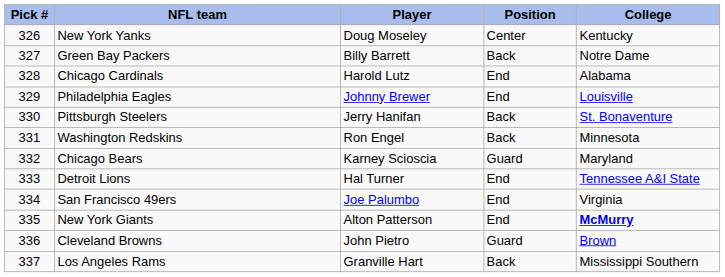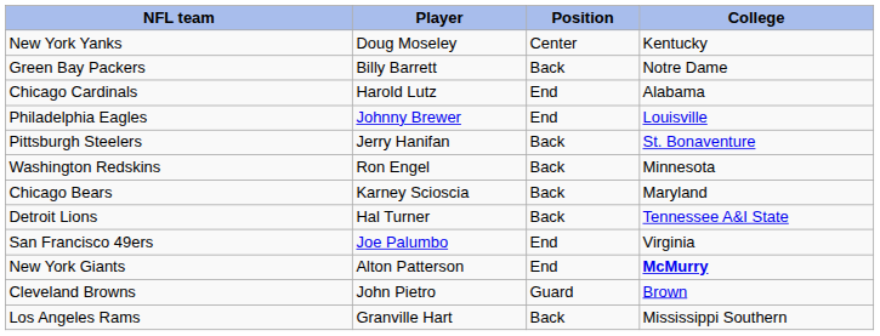 <table class="wikitable sortable sortable" style="width: 100%">
 <tr>
-<th style="background:#A8BDEC;" width=7%>Pick #</th>
 <th width=40% style="background:#A8BDEC;">NFL team</th>
 <th width=20% style="background:#A8BDEC;">Player</th>
 <th width=13% style="background:#A8BDEC;">Position</th>
 <th style="background:#A8BDEC;">College</th>
 </tr>
 <tr>
-<td align=center>326</td>
 <td>New York Yanks</td>
 <td>Doug Moseley</td>
 <td>Center</td>
 <td>Kentucky</td>
 </tr>
 <tr>
-<td align=center>327</td>
 <td>Green Bay Packers</td>
 <td>Billy Barrett</td>
 <td>Back</td>
 <td>Notre Dame</td>
 </tr>
 <tr>
-<td align=center>328</td>
 <td>Chicago Cardinals</td>
 <td>Harold Lutz</td>
 <td>End</td>
 <td>Alabama</td>
 </tr>
 <tr>
-<td align=center>329</td>
 <td>Philadelphia Eagles</td>
 <td><a href='#'>Johnny Brewer</a></td>
 <td>End</td>
 <td><a href='#'>Louisville</a></td>
 </tr>
 <tr>
-<td align=center>330</td>
 <td>Pittsburgh Steelers</td>
 <td>Jerry Hanifan</td>
 <td>Back</td>
 <td><a href='#'>St. Bonaventure</a></td>
 </tr>
 <tr>
-<td align=center>331</td>
 <td>Washington Redskins</td>
 <td>Ron Engel</td>
 <td>Back</td>
 <td>Minnesota</td>
 </tr>
 <tr>
-<td align=center>332</td>
 <td>Chicago Bears</td>
 <td>Karney Scioscia</td>
-<td>Guard</td>
+<td>Back</td>
 <td>Maryland</td>
 </tr>
 <tr>
-<td align=center>333</td>
 <td>Detroit Lions</td>
 <td>Hal Turner</td>
-<td>End</td>
+<td>Back</td>
 <td><a href='#'>Tennessee A&I State</a></td>
 </tr>
 <tr>
-<td align=center>334</td>
 <td>San Francisco 49ers</td>
 <td><a href='#'>Joe Palumbo</a></td>
 <td>End</td>
 <td>Virginia</td>
 </tr>
 <tr>
-<td align=center>335</td>
 <td>New York Giants</td>
 <td>Alton Patterson</td>
 <td>End</td>
 <td><strong><a href='#'>McMurry</a></strong></td>
 </tr>
 <tr>
-<td align=center>336</td>
 <td>Cleveland Browns</td>
 <td>John Pietro</td>
 <td>Guard</td>
 <td><a href='#'>Brown</a></td>
 </tr>
 <tr>
-<td align=center>337</td>
 <td>Los Angeles Rams</td>
 <td>Granville Hart</td>
 <td>Back</td>
 <td>Mississippi Southern</td>
 </tr>
 </table>
